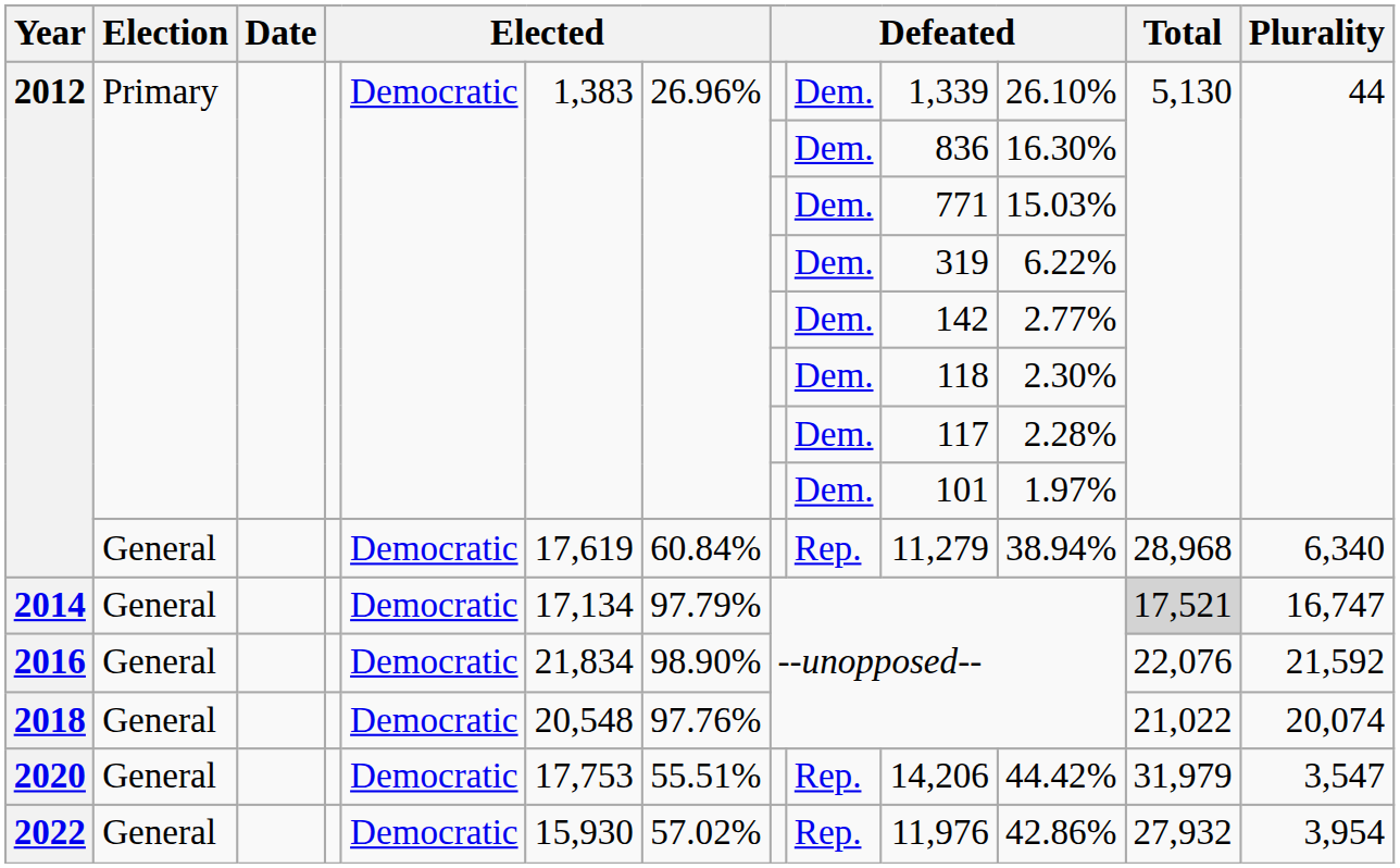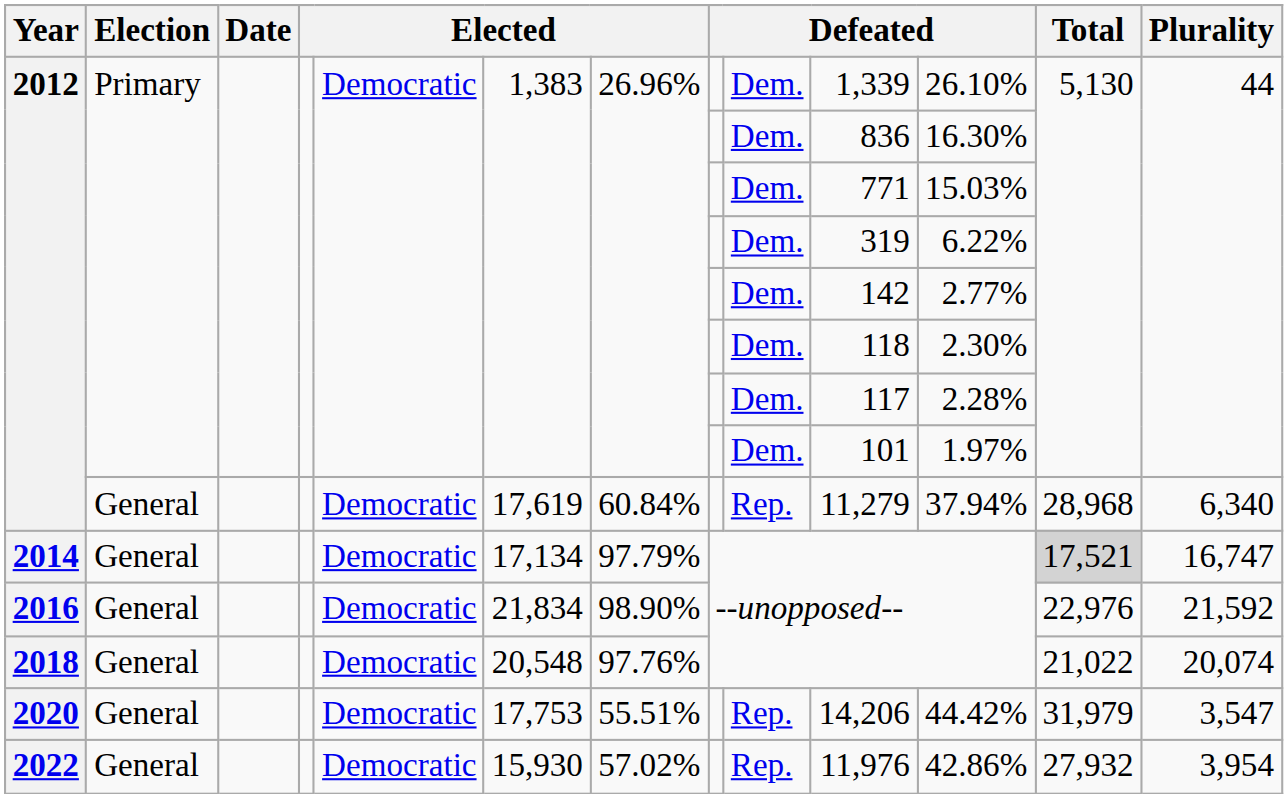 <table class=wikitable>
 <tr>
 <th>Year</th>
 <th>Election</th>
 <th>Date</th>
 <th ! colspan="4">Elected</th>
 <th ! colspan="4">Defeated</th>
 <th>Total</th>
 <th>Plurality</th>
 </tr>
 <tr>
 <th rowspan="9" valign="top">2012</th>
 <td rowspan="8" valign="top">Primary</td>
 <td rowspan="8" valign="top"></td>
 <td rowspan="8" valign="top"></td>
 <td rowspan="8" valign="top" ><a href='#'>Democratic</a></td>
 <td rowspan="8" valign="top" align="right">1,383</td>
 <td rowspan="8" valign="top" align="right">26.96%</td>
 <td valign="top"></td>
 <td valign="top" ><a href='#'>Dem.</a></td>
 <td valign="top" align="right">1,339</td>
 <td valign="top" align="right">26.10%</td>
 <td rowspan="8" valign="top" align="right">5,130</td>
 <td rowspan="8" valign="top" align="right">44</td>
 </tr>
 <tr>
 <td valign="top"></td>
 <td valign="top" ><a href='#'>Dem.</a></td>
 <td valign="top" align="right">836</td>
 <td valign="top" align="right">16.30%</td>
 </tr>
 <tr>
 <td valign="top"></td>
 <td valign="top" ><a href='#'>Dem.</a></td>
 <td valign="top" align="right">771</td>
 <td valign="top" align="right">15.03%</td>
 </tr>
 <tr>
 <td valign="top"></td>
 <td valign="top" ><a href='#'>Dem.</a></td>
 <td valign="top" align="right">319</td>
 <td valign="top" align="right">6.22%</td>
 </tr>
 <tr>
 <td valign="top"></td>
 <td valign="top" ><a href='#'>Dem.</a></td>
 <td valign="top" align="right">142</td>
 <td valign="top" align="right">2.77%</td>
 </tr>
 <tr>
 <td valign="top"></td>
 <td valign="top" ><a href='#'>Dem.</a></td>
 <td valign="top" align="right">118</td>
 <td valign="top" align="right">2.30%</td>
 </tr>
 <tr>
 <td valign="top"></td>
 <td valign="top" ><a href='#'>Dem.</a></td>
 <td valign="top" align="right">117</td>
 <td valign="top" align="right">2.28%</td>
 </tr>
 <tr>
 <td valign="top"></td>
 <td valign="top" ><a href='#'>Dem.</a></td>
 <td valign="top" align="right">101</td>
 <td valign="top" align="right">1.97%</td>
 </tr>
 <tr>
 <td valign="top">General</td>
 <td valign="top"></td>
 <td valign="top"></td>
 <td valign="top" ><a href='#'>Democratic</a></td>
 <td valign="top" align="right">17,619</td>
 <td valign="top" align="right">60.84%</td>
 <td valign="top"></td>
 <td valign="top" ><a href='#'>Rep.</a></td>
 <td valign="top" align="right">11,279</td>
-<td valign="top" align="right">38.94%</td>
+<td valign="top" align="right">37.94%</td>
 <td valign="top" align="right">28,968</td>
 <td valign="top" align="right">6,340</td>
 </tr>
 <tr>
 <th valign="top"><a href='#'>2014</a></th>
 <td valign="top">General</td>
 <td valign="top"></td>
 <td valign="top"></td>
 <td valign="top" ><a href='#'>Democratic</a></td>
 <td valign="top" align="right">17,134</td>
 <td valign="top" align="right">97.79%</td>
 <td colspan="4" rowspan="3"><em>--unopposed--</em></td>
 <td valign="top" align="right" style="background: lightgrey;">17,521</td>
 <td valign="top" align="right">16,747</td>
 </tr>
 <tr>
 <th valign="top"><a href='#'>2016</a></th>
 <td valign="top">General</td>
 <td valign="top"></td>
 <td valign="top"></td>
 <td valign="top" ><a href='#'>Democratic</a></td>
 <td valign="top" align="right">21,834</td>
 <td valign="top" align="right">98.90%</td>
-<td valign="top" align="right">22,076</td>
+<td valign="top" align="right">22,976</td>
 <td valign="top" align="right">21,592</td>
 </tr>
 <tr>
 <th valign="top"><a href='#'>2018</a></th>
 <td valign="top">General</td>
 <td valign="top"></td>
 <td valign="top"></td>
 <td valign="top" ><a href='#'>Democratic</a></td>
 <td valign="top" align="right">20,548</td>
 <td valign="top" align="right">97.76%</td>
 <td valign="top" align="right">21,022</td>
 <td valign="top" align="right">20,074</td>
 </tr>
 <tr>
 <th valign="top"><a href='#'>2020</a></th>
 <td valign="top">General</td>
 <td valign="top"></td>
 <td valign="top"></td>
 <td valign="top" ><a href='#'>Democratic</a></td>
 <td valign="top" align="right">17,753</td>
 <td valign="top" align="right">55.51%</td>
 <td valign="top"></td>
 <td valign="top" ><a href='#'>Rep.</a></td>
 <td valign="top" align="right">14,206</td>
 <td valign="top" align="right">44.42%</td>
 <td valign="top" align="right">31,979</td>
 <td valign="top" align="right">3,547</td>
 </tr>
 <tr>
 <th valign="top"><a href='#'>2022</a></th>
 <td valign="top">General</td>
 <td valign="top"></td>
 <td valign="top"></td>
 <td valign="top" ><a href='#'>Democratic</a></td>
 <td valign="top" align="right">15,930</td>
 <td valign="top" align="right">57.02%</td>
 <td valign="top"></td>
 <td valign="top" ><a href='#'>Rep.</a></td>
 <td valign="top" align="right">11,976</td>
 <td valign="top" align="right">42.86%</td>
 <td valign="top" align="right">27,932</td>
 <td valign="top" align="right">3,954</td>
 </tr>
 </table>
